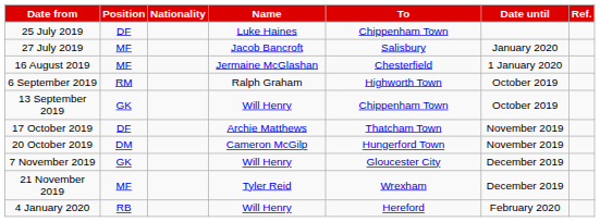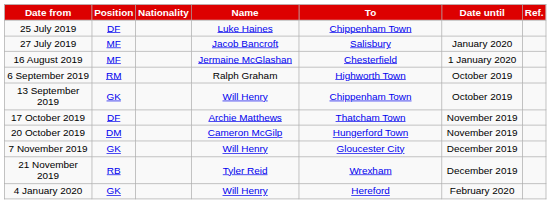 <table class="wikitable"  style="text-align:center; font-size:90%; ">
 <tr>
 <th style="background:#DD0000; color:#FFFFFF; width:120px;">Date from</th>
 <th style="background:#DD0000; color:#FFFFFF; width:50px;">Position</th>
 <th style="background:#DD0000; color:#FFFFFF; width:50px;">Nationality</th>
 <th style="background:#DD0000; color:#FFFFFF; width:150px;">Name</th>
 <th style="background:#DD0000; color:#FFFFFF; width:200px;">To</th>
 <th style="background:#DD0000; color:#FFFFFF; width:110px;">Date until</th>
 <th style="background:#DD0000; color:#FFFFFF; width:25px;">Ref.</th>
 </tr>
 <tr>
 <td>25 July 2019</td>
 <td><a href='#'>DF</a></td>
 <td></td>
 <td><a href='#'>Luke Haines</a></td>
 <td> <a href='#'>Chippenham Town</a></td>
 <td></td>
 <td></td>
 </tr>
 <tr>
 <td>27 July 2019</td>
 <td><a href='#'>MF</a></td>
 <td></td>
 <td><a href='#'>Jacob Bancroft</a></td>
 <td> <a href='#'>Salisbury</a></td>
 <td>January 2020</td>
 <td></td>
 </tr>
 <tr>
 <td>16 August 2019</td>
 <td><a href='#'>MF</a></td>
 <td></td>
 <td><a href='#'>Jermaine McGlashan</a></td>
 <td> <a href='#'>Chesterfield</a></td>
 <td>1 January 2020</td>
 <td></td>
 </tr>
 <tr>
 <td>6 September 2019</td>
 <td><a href='#'>RM</a></td>
 <td></td>
 <td>Ralph Graham</td>
 <td> <a href='#'>Highworth Town</a></td>
 <td>October 2019</td>
 <td></td>
 </tr>
 <tr>
 <td>13 September 2019</td>
 <td><a href='#'>GK</a></td>
 <td></td>
 <td><a href='#'>Will Henry</a></td>
 <td> <a href='#'>Chippenham Town</a></td>
 <td>October 2019</td>
 <td></td>
 </tr>
 <tr>
 <td>17 October 2019</td>
 <td><a href='#'>DF</a></td>
 <td></td>
 <td><a href='#'>Archie Matthews</a></td>
 <td> <a href='#'>Thatcham Town</a></td>
 <td>November 2019</td>
 <td></td>
 </tr>
 <tr>
 <td>20 October 2019</td>
 <td><a href='#'>DM</a></td>
 <td></td>
 <td><a href='#'>Cameron McGilp</a></td>
 <td> <a href='#'>Hungerford Town</a></td>
 <td>November 2019</td>
 <td></td>
 </tr>
 <tr>
 <td>7 November 2019</td>
 <td><a href='#'>GK</a></td>
 <td></td>
 <td><a href='#'>Will Henry</a></td>
 <td> <a href='#'>Gloucester City</a></td>
 <td>December 2019</td>
 <td></td>
 </tr>
 <tr>
 <td>21 November 2019</td>
-<td><a href='#'>MF</a></td>
+<td><a href='#'>RB</a></td>
 <td></td>
 <td><a href='#'>Tyler Reid</a></td>
 <td> <a href='#'>Wrexham</a></td>
 <td>December 2019</td>
 <td></td>
 </tr>
 <tr>
 <td>4 January 2020</td>
-<td><a href='#'>RB</a></td>
+<td><a href='#'>GK</a></td>
 <td></td>
 <td><a href='#'>Will Henry</a></td>
 <td> <a href='#'>Hereford</a></td>
 <td>February 2020</td>
 <td></td>
 </tr>
 </table>
